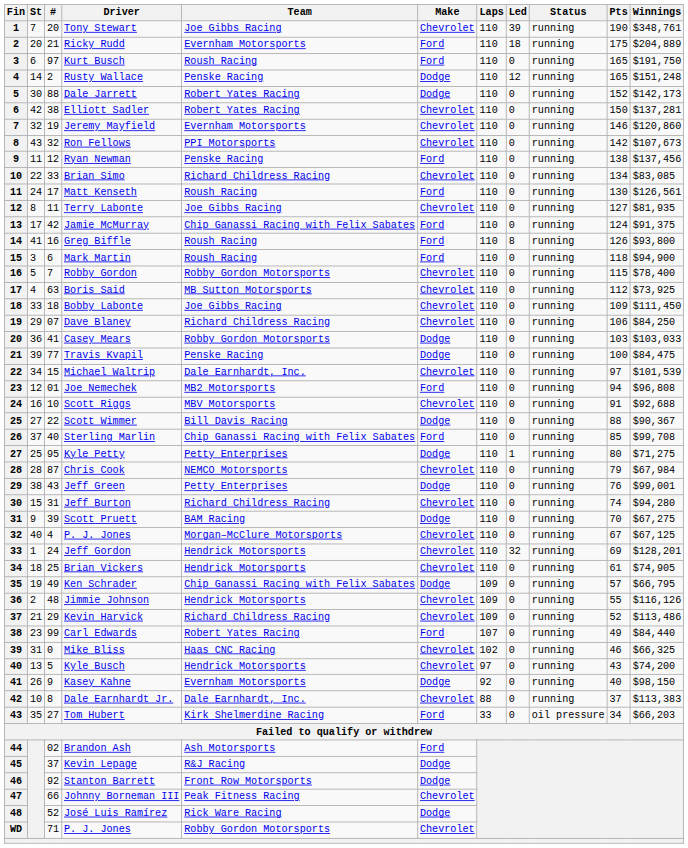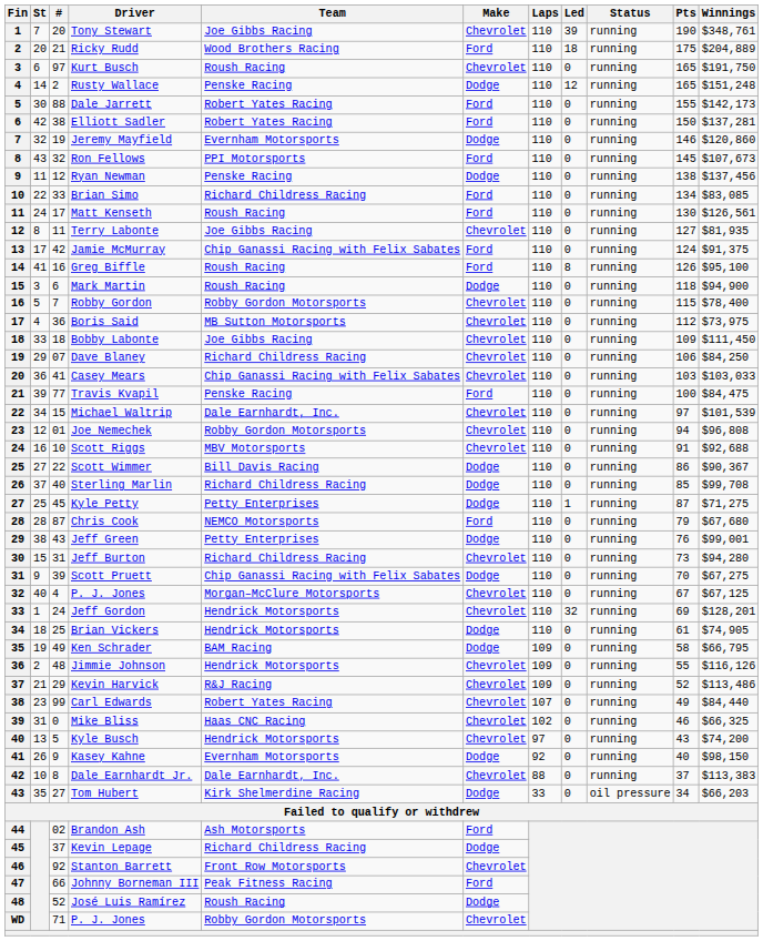 <table class="wikitable" style="font-size:95%">
 <tr>
 <th>Fin</th>
 <th>St</th>
 <th>#</th>
 <th>Driver</th>
 <th>Team</th>
 <th>Make</th>
 <th>Laps</th>
 <th>Led</th>
 <th>Status</th>
 <th>Pts</th>
 <th>Winnings</th>
 </tr>
 <tr>
 <th>1</th>
 <td>7</td>
 <td>20</td>
 <td><a href='#'>Tony Stewart</a></td>
 <td><a href='#'>Joe Gibbs Racing</a></td>
 <td><a href='#'>Chevrolet</a></td>
 <td>110</td>
 <td>39</td>
 <td>running</td>
 <td>190</td>
 <td>$348,761</td>
 </tr>
 <tr>
 <th>2</th>
 <td>20</td>
 <td>21</td>
 <td><a href='#'>Ricky Rudd</a></td>
-<td><a href='#'>Evernham Motorsports</a></td>
+<td><a href='#'>Wood Brothers Racing</a></td>
 <td><a href='#'>Ford</a></td>
 <td>110</td>
 <td>18</td>
 <td>running</td>
 <td>175</td>
 <td>$204,889</td>
 </tr>
 <tr>
 <th>3</th>
 <td>6</td>
 <td>97</td>
 <td><a href='#'>Kurt Busch</a></td>
 <td><a href='#'>Roush Racing</a></td>
-<td><a href='#'>Ford</a></td>
+<td><a href='#'>Chevrolet</a></td>
 <td>110</td>
 <td>0</td>
 <td>running</td>
 <td>165</td>
 <td>$191,750</td>
 </tr>
 <tr>
 <th>4</th>
 <td>14</td>
 <td>2</td>
 <td><a href='#'>Rusty Wallace</a></td>
 <td><a href='#'>Penske Racing</a></td>
 <td><a href='#'>Dodge</a></td>
 <td>110</td>
 <td>12</td>
 <td>running</td>
 <td>165</td>
 <td>$151,248</td>
 </tr>
 <tr>
 <th>5</th>
 <td>30</td>
 <td>88</td>
 <td><a href='#'>Dale Jarrett</a></td>
 <td><a href='#'>Robert Yates Racing</a></td>
-<td><a href='#'>Dodge</a></td>
+<td><a href='#'>Ford</a></td>
 <td>110</td>
 <td>0</td>
 <td>running</td>
-<td>152</td>
+<td>155</td>
 <td>$142,173</td>
 </tr>
 <tr>
 <th>6</th>
 <td>42</td>
 <td>38</td>
 <td><a href='#'>Elliott Sadler</a></td>
 <td><a href='#'>Robert Yates Racing</a></td>
-<td><a href='#'>Chevrolet</a></td>
+<td><a href='#'>Ford</a></td>
 <td>110</td>
 <td>0</td>
 <td>running</td>
 <td>150</td>
 <td>$137,281</td>
 </tr>
 <tr>
 <th>7</th>
 <td>32</td>
 <td>19</td>
 <td><a href='#'>Jeremy Mayfield</a></td>
 <td><a href='#'>Evernham Motorsports</a></td>
-<td><a href='#'>Chevrolet</a></td>
+<td><a href='#'>Dodge</a></td>
 <td>110</td>
 <td>0</td>
 <td>running</td>
 <td>146</td>
 <td>$120,860</td>
 </tr>
 <tr>
 <th>8</th>
 <td>43</td>
 <td>32</td>
 <td><a href='#'>Ron Fellows</a></td>
 <td><a href='#'>PPI Motorsports</a></td>
-<td><a href='#'>Chevrolet</a></td>
+<td><a href='#'>Ford</a></td>
 <td>110</td>
 <td>0</td>
 <td>running</td>
-<td>142</td>
+<td>145</td>
 <td>$107,673</td>
 </tr>
 <tr>
 <th>9</th>
 <td>11</td>
 <td>12</td>
 <td><a href='#'>Ryan Newman</a></td>
 <td><a href='#'>Penske Racing</a></td>
-<td><a href='#'>Ford</a></td>
+<td><a href='#'>Dodge</a></td>
 <td>110</td>
 <td>0</td>
 <td>running</td>
 <td>138</td>
 <td>$137,456</td>
 </tr>
 <tr>
 <th>10</th>
 <td>22</td>
 <td>33</td>
 <td><a href='#'>Brian Simo</a></td>
 <td><a href='#'>Richard Childress Racing</a></td>
-<td><a href='#'>Chevrolet</a></td>
+<td><a href='#'>Ford</a></td>
 <td>110</td>
 <td>0</td>
 <td>running</td>
 <td>134</td>
 <td>$83,085</td>
 </tr>
 <tr>
 <th>11</th>
 <td>24</td>
 <td>17</td>
 <td><a href='#'>Matt Kenseth</a></td>
 <td><a href='#'>Roush Racing</a></td>
 <td><a href='#'>Ford</a></td>
 <td>110</td>
 <td>0</td>
 <td>running</td>
 <td>130</td>
 <td>$126,561</td>
 </tr>
 <tr>
 <th>12</th>
 <td>8</td>
 <td>11</td>
 <td><a href='#'>Terry Labonte</a></td>
 <td><a href='#'>Joe Gibbs Racing</a></td>
 <td><a href='#'>Chevrolet</a></td>
 <td>110</td>
 <td>0</td>
 <td>running</td>
 <td>127</td>
 <td>$81,935</td>
 </tr>
 <tr>
 <th>13</th>
 <td>17</td>
 <td>42</td>
 <td><a href='#'>Jamie McMurray</a></td>
 <td><a href='#'>Chip Ganassi Racing with Felix Sabates</a></td>
 <td><a href='#'>Ford</a></td>
 <td>110</td>
 <td>0</td>
 <td>running</td>
 <td>124</td>
 <td>$91,375</td>
 </tr>
 <tr>
 <th>14</th>
 <td>41</td>
 <td>16</td>
 <td><a href='#'>Greg Biffle</a></td>
 <td><a href='#'>Roush Racing</a></td>
 <td><a href='#'>Ford</a></td>
 <td>110</td>
 <td>8</td>
 <td>running</td>
 <td>126</td>
-<td>$93,800</td>
+<td>$95,100</td>
 </tr>
 <tr>
 <th>15</th>
 <td>3</td>
 <td>6</td>
 <td><a href='#'>Mark Martin</a></td>
 <td><a href='#'>Roush Racing</a></td>
-<td><a href='#'>Ford</a></td>
+<td><a href='#'>Dodge</a></td>
 <td>110</td>
 <td>0</td>
 <td>running</td>
 <td>118</td>
 <td>$94,900</td>
 </tr>
 <tr>
 <th>16</th>
 <td>5</td>
 <td>7</td>
 <td><a href='#'>Robby Gordon</a></td>
 <td><a href='#'>Robby Gordon Motorsports</a></td>
 <td><a href='#'>Chevrolet</a></td>
 <td>110</td>
 <td>0</td>
 <td>running</td>
 <td>115</td>
 <td>$78,400</td>
 </tr>
 <tr>
 <th>17</th>
 <td>4</td>
-<td>63</td>
+<td>36</td>
 <td><a href='#'>Boris Said</a></td>
 <td><a href='#'>MB Sutton Motorsports</a></td>
 <td><a href='#'>Chevrolet</a></td>
 <td>110</td>
 <td>0</td>
 <td>running</td>
 <td>112</td>
-<td>$73,925</td>
+<td>$73,975</td>
 </tr>
 <tr>
 <th>18</th>
 <td>33</td>
 <td>18</td>
 <td><a href='#'>Bobby Labonte</a></td>
 <td><a href='#'>Joe Gibbs Racing</a></td>
 <td><a href='#'>Chevrolet</a></td>
 <td>110</td>
 <td>0</td>
 <td>running</td>
 <td>109</td>
 <td>$111,450</td>
 </tr>
 <tr>
 <th>19</th>
 <td>29</td>
 <td>07</td>
 <td><a href='#'>Dave Blaney</a></td>
 <td><a href='#'>Richard Childress Racing</a></td>
 <td><a href='#'>Chevrolet</a></td>
 <td>110</td>
 <td>0</td>
 <td>running</td>
 <td>106</td>
 <td>$84,250</td>
 </tr>
 <tr>
 <th>20</th>
 <td>36</td>
 <td>41</td>
 <td><a href='#'>Casey Mears</a></td>
-<td><a href='#'>Robby Gordon Motorsports</a></td>
-<td><a href='#'>Dodge</a></td>
+<td><a href='#'>Chip Ganassi Racing with Felix Sabates</a></td>
+<td><a href='#'>Chevrolet</a></td>
 <td>110</td>
 <td>0</td>
 <td>running</td>
 <td>103</td>
 <td>$103,033</td>
 </tr>
 <tr>
 <th>21</th>
 <td>39</td>
 <td>77</td>
 <td><a href='#'>Travis Kvapil</a></td>
 <td><a href='#'>Penske Racing</a></td>
-<td><a href='#'>Dodge</a></td>
+<td><a href='#'>Ford</a></td>
 <td>110</td>
 <td>0</td>
 <td>running</td>
 <td>100</td>
 <td>$84,475</td>
 </tr>
 <tr>
 <th>22</th>
 <td>34</td>
 <td>15</td>
 <td><a href='#'>Michael Waltrip</a></td>
 <td><a href='#'>Dale Earnhardt, Inc.</a></td>
 <td><a href='#'>Chevrolet</a></td>
 <td>110</td>
 <td>0</td>
 <td>running</td>
 <td>97</td>
 <td>$101,539</td>
 </tr>
 <tr>
 <th>23</th>
 <td>12</td>
 <td>01</td>
 <td><a href='#'>Joe Nemechek</a></td>
-<td><a href='#'>MB2 Motorsports</a></td>
-<td><a href='#'>Ford</a></td>
+<td><a href='#'>Robby Gordon Motorsports</a></td>
+<td><a href='#'>Chevrolet</a></td>
 <td>110</td>
 <td>0</td>
 <td>running</td>
 <td>94</td>
 <td>$96,808</td>
 </tr>
 <tr>
 <th>24</th>
 <td>16</td>
 <td>10</td>
 <td><a href='#'>Scott Riggs</a></td>
 <td><a href='#'>MBV Motorsports</a></td>
 <td><a href='#'>Chevrolet</a></td>
 <td>110</td>
 <td>0</td>
 <td>running</td>
 <td>91</td>
 <td>$92,688</td>
 </tr>
 <tr>
 <th>25</th>
 <td>27</td>
 <td>22</td>
 <td><a href='#'>Scott Wimmer</a></td>
 <td><a href='#'>Bill Davis Racing</a></td>
 <td><a href='#'>Dodge</a></td>
 <td>110</td>
 <td>0</td>
 <td>running</td>
-<td>88</td>
+<td>86</td>
 <td>$90,367</td>
 </tr>
 <tr>
 <th>26</th>
 <td>37</td>
 <td>40</td>
 <td><a href='#'>Sterling Marlin</a></td>
-<td><a href='#'>Chip Ganassi Racing with Felix Sabates</a></td>
-<td><a href='#'>Ford</a></td>
+<td><a href='#'>Richard Childress Racing</a></td>
+<td><a href='#'>Dodge</a></td>
 <td>110</td>
 <td>0</td>
 <td>running</td>
 <td>85</td>
 <td>$99,708</td>
 </tr>
 <tr>
 <th>27</th>
 <td>25</td>
-<td>95</td>
+<td>45</td>
 <td><a href='#'>Kyle Petty</a></td>
 <td><a href='#'>Petty Enterprises</a></td>
 <td><a href='#'>Dodge</a></td>
 <td>110</td>
 <td>1</td>
 <td>running</td>
-<td>80</td>
+<td>87</td>
 <td>$71,275</td>
 </tr>
 <tr>
 <th>28</th>
 <td>28</td>
 <td>87</td>
 <td><a href='#'>Chris Cook</a></td>
 <td><a href='#'>NEMCO Motorsports</a></td>
-<td><a href='#'>Chevrolet</a></td>
+<td><a href='#'>Ford</a></td>
 <td>110</td>
 <td>0</td>
 <td>running</td>
 <td>79</td>
-<td>$67,984</td>
+<td>$67,680</td>
 </tr>
 <tr>
 <th>29</th>
 <td>38</td>
 <td>43</td>
 <td><a href='#'>Jeff Green</a></td>
 <td><a href='#'>Petty Enterprises</a></td>
 <td><a href='#'>Dodge</a></td>
 <td>110</td>
 <td>0</td>
 <td>running</td>
 <td>76</td>
 <td>$99,001</td>
 </tr>
 <tr>
 <th>30</th>
 <td>15</td>
 <td>31</td>
 <td><a href='#'>Jeff Burton</a></td>
 <td><a href='#'>Richard Childress Racing</a></td>
 <td><a href='#'>Chevrolet</a></td>
 <td>110</td>
 <td>0</td>
 <td>running</td>
-<td>74</td>
+<td>73</td>
 <td>$94,280</td>
 </tr>
 <tr>
 <th>31</th>
 <td>9</td>
 <td>39</td>
 <td><a href='#'>Scott Pruett</a></td>
-<td><a href='#'>BAM Racing</a></td>
+<td><a href='#'>Chip Ganassi Racing with Felix Sabates</a></td>
 <td><a href='#'>Dodge</a></td>
 <td>110</td>
 <td>0</td>
 <td>running</td>
 <td>70</td>
 <td>$67,275</td>
 </tr>
 <tr>
 <th>32</th>
 <td>40</td>
 <td>4</td>
 <td><a href='#'>P. J. Jones</a></td>
 <td><a href='#'>Morgan–McClure Motorsports</a></td>
 <td><a href='#'>Chevrolet</a></td>
 <td>110</td>
 <td>0</td>
 <td>running</td>
 <td>67</td>
 <td>$67,125</td>
 </tr>
 <tr>
 <th>33</th>
 <td>1</td>
 <td>24</td>
 <td><a href='#'>Jeff Gordon</a></td>
 <td><a href='#'>Hendrick Motorsports</a></td>
 <td><a href='#'>Chevrolet</a></td>
 <td>110</td>
 <td>32</td>
 <td>running</td>
 <td>69</td>
 <td>$128,201</td>
 </tr>
 <tr>
 <th>34</th>
 <td>18</td>
 <td>25</td>
 <td><a href='#'>Brian Vickers</a></td>
 <td><a href='#'>Hendrick Motorsports</a></td>
-<td><a href='#'>Chevrolet</a></td>
+<td><a href='#'>Dodge</a></td>
 <td>110</td>
 <td>0</td>
 <td>running</td>
 <td>61</td>
 <td>$74,905</td>
 </tr>
 <tr>
 <th>35</th>
 <td>19</td>
 <td>49</td>
 <td><a href='#'>Ken Schrader</a></td>
-<td><a href='#'>Chip Ganassi Racing with Felix Sabates</a></td>
+<td><a href='#'>BAM Racing</a></td>
 <td><a href='#'>Dodge</a></td>
 <td>109</td>
 <td>0</td>
 <td>running</td>
-<td>57</td>
+<td>58</td>
 <td>$66,795</td>
 </tr>
 <tr>
 <th>36</th>
 <td>2</td>
 <td>48</td>
 <td><a href='#'>Jimmie Johnson</a></td>
 <td><a href='#'>Hendrick Motorsports</a></td>
 <td><a href='#'>Chevrolet</a></td>
 <td>109</td>
 <td>0</td>
 <td>running</td>
 <td>55</td>
 <td>$116,126</td>
 </tr>
 <tr>
 <th>37</th>
 <td>21</td>
 <td>29</td>
 <td><a href='#'>Kevin Harvick</a></td>
-<td><a href='#'>Richard Childress Racing</a></td>
+<td><a href='#'>R&J Racing</a></td>
 <td><a href='#'>Chevrolet</a></td>
 <td>109</td>
 <td>0</td>
 <td>running</td>
 <td>52</td>
 <td>$113,486</td>
 </tr>
 <tr>
 <th>38</th>
 <td>23</td>
 <td>99</td>
 <td><a href='#'>Carl Edwards</a></td>
 <td><a href='#'>Robert Yates Racing</a></td>
-<td><a href='#'>Ford</a></td>
+<td><a href='#'>Chevrolet</a></td>
 <td>107</td>
 <td>0</td>
 <td>running</td>
 <td>49</td>
 <td>$84,440</td>
 </tr>
 <tr>
 <th>39</th>
 <td>31</td>
 <td>0</td>
 <td><a href='#'>Mike Bliss</a></td>
 <td><a href='#'>Haas CNC Racing</a></td>
 <td><a href='#'>Chevrolet</a></td>
 <td>102</td>
 <td>0</td>
 <td>running</td>
 <td>46</td>
 <td>$66,325</td>
 </tr>
 <tr>
 <th>40</th>
 <td>13</td>
 <td>5</td>
 <td><a href='#'>Kyle Busch</a></td>
 <td><a href='#'>Hendrick Motorsports</a></td>
 <td><a href='#'>Chevrolet</a></td>
 <td>97</td>
 <td>0</td>
 <td>running</td>
 <td>43</td>
 <td>$74,200</td>
 </tr>
 <tr>
 <th>41</th>
 <td>26</td>
 <td>9</td>
 <td><a href='#'>Kasey Kahne</a></td>
 <td><a href='#'>Evernham Motorsports</a></td>
 <td><a href='#'>Dodge</a></td>
 <td>92</td>
 <td>0</td>
 <td>running</td>
 <td>40</td>
 <td>$98,150</td>
 </tr>
 <tr>
 <th>42</th>
 <td>10</td>
 <td>8</td>
 <td><a href='#'>Dale Earnhardt Jr.</a></td>
 <td><a href='#'>Dale Earnhardt, Inc.</a></td>
 <td><a href='#'>Chevrolet</a></td>
 <td>88</td>
 <td>0</td>
 <td>running</td>
 <td>37</td>
 <td>$113,383</td>
 </tr>
 <tr>
 <th>43</th>
 <td>35</td>
 <td>27</td>
 <td><a href='#'>Tom Hubert</a></td>
 <td><a href='#'>Kirk Shelmerdine Racing</a></td>
-<td><a href='#'>Ford</a></td>
+<td><a href='#'>Dodge</a></td>
 <td>33</td>
 <td>0</td>
 <td>oil pressure</td>
 <td>34</td>
 <td>$66,203</td>
 </tr>
 <tr>
 <th colspan="11">Failed to qualify or withdrew</th>
 </tr>
 <tr>
 <th>44</th>
 <th rowspan="6"></th>
 <td>02</td>
 <td><a href='#'>Brandon Ash</a></td>
 <td><a href='#'>Ash Motorsports</a></td>
 <td><a href='#'>Ford</a></td>
 <th colspan="5" rowspan="6"></th>
 </tr>
 <tr>
 <th>45</th>
 <td>37</td>
 <td><a href='#'>Kevin Lepage</a></td>
-<td><a href='#'>R&J Racing</a></td>
+<td><a href='#'>Richard Childress Racing</a></td>
 <td><a href='#'>Dodge</a></td>
 </tr>
 <tr>
 <th>46</th>
 <td>92</td>
 <td><a href='#'>Stanton Barrett</a></td>
 <td><a href='#'>Front Row Motorsports</a></td>
-<td><a href='#'>Dodge</a></td>
+<td><a href='#'>Chevrolet</a></td>
 </tr>
 <tr>
 <th>47</th>
 <td>66</td>
 <td><a href='#'>Johnny Borneman III</a></td>
 <td><a href='#'>Peak Fitness Racing</a></td>
-<td><a href='#'>Chevrolet</a></td>
+<td><a href='#'>Ford</a></td>
 </tr>
 <tr>
 <th>48</th>
 <td>52</td>
 <td><a href='#'>José Luis Ramírez</a></td>
-<td><a href='#'>Rick Ware Racing</a></td>
+<td><a href='#'>Roush Racing</a></td>
 <td><a href='#'>Dodge</a></td>
 </tr>
 <tr>
 <th>WD</th>
 <td>71</td>
 <td><a href='#'>P. J. Jones</a></td>
 <td><a href='#'>Robby Gordon Motorsports</a></td>
 <td><a href='#'>Chevrolet</a></td>
 </tr>
 <tr>
 <th colspan="11"></th>
 </tr>
 </table>
